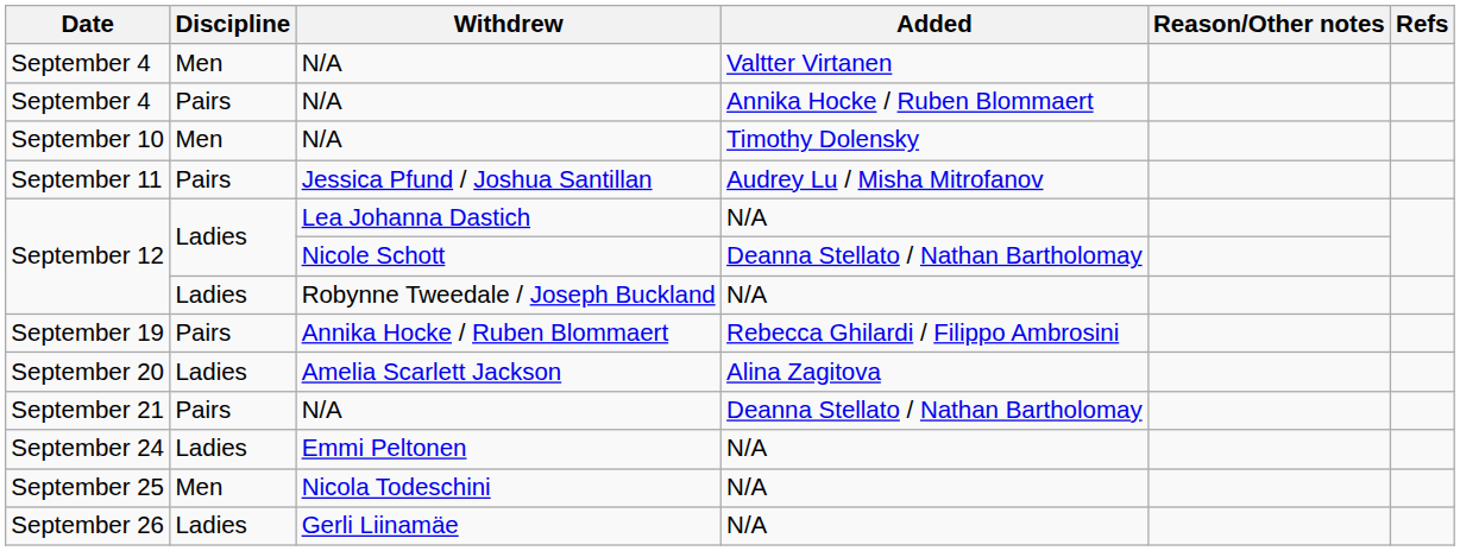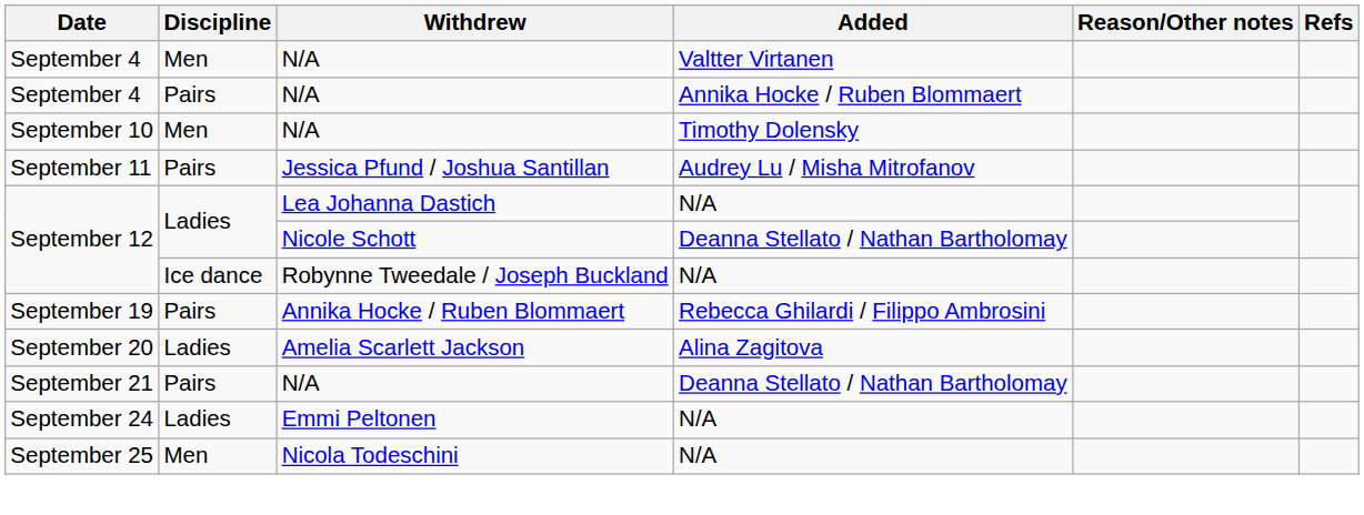 <table class="wikitable sortable">
 <tr>
 <th>Date</th>
 <th>Discipline</th>
 <th>Withdrew</th>
 <th>Added</th>
 <th>Reason/Other notes</th>
 <th>Refs</th>
 </tr>
 <tr>
 <td>September 4</td>
 <td>Men</td>
 <td>N/A</td>
 <td> <a href='#'>Valtter Virtanen</a></td>
 <td></td>
 <td></td>
 </tr>
 <tr>
 <td>September 4</td>
 <td>Pairs</td>
 <td>N/A</td>
 <td> <a href='#'>Annika Hocke</a> / <a href='#'>Ruben Blommaert</a></td>
 <td></td>
 <td></td>
 </tr>
 <tr>
 <td>September 10</td>
 <td>Men</td>
 <td>N/A</td>
 <td> <a href='#'>Timothy Dolensky</a></td>
 <td></td>
 <td></td>
 </tr>
 <tr>
 <td>September 11</td>
 <td>Pairs</td>
 <td> <a href='#'>Jessica Pfund</a> / <a href='#'>Joshua Santillan</a></td>
 <td> <a href='#'>Audrey Lu</a> / <a href='#'>Misha Mitrofanov</a></td>
 <td></td>
 <td></td>
 </tr>
 <tr>
 <td rowspan=3>September 12</td>
 <td rowspan=2>Ladies</td>
 <td> <a href='#'>Lea Johanna Dastich</a></td>
 <td>N/A</td>
 <td></td>
 <td rowspan=2></td>
 </tr>
 <tr>
 <td> <a href='#'>Nicole Schott</a></td>
 <td> <a href='#'>Deanna Stellato</a> / <a href='#'>Nathan Bartholomay</a></td>
 <td></td>
 </tr>
 <tr>
-<td>Ladies</td>
+<td>Ice dance</td>
 <td> Robynne Tweedale / <a href='#'>Joseph Buckland</a></td>
 <td>N/A</td>
 <td></td>
 <td></td>
 </tr>
 <tr>
 <td>September 19</td>
 <td>Pairs</td>
 <td> <a href='#'>Annika Hocke</a> / <a href='#'>Ruben Blommaert</a></td>
 <td> <a href='#'>Rebecca Ghilardi</a> / <a href='#'>Filippo Ambrosini</a></td>
 <td></td>
 <td></td>
 </tr>
 <tr>
 <td>September 20</td>
 <td>Ladies</td>
 <td> <a href='#'>Amelia Scarlett Jackson</a></td>
 <td> <a href='#'>Alina Zagitova</a></td>
 <td></td>
 <td></td>
 </tr>
 <tr>
 <td>September 21</td>
 <td>Pairs</td>
 <td>N/A</td>
 <td> <a href='#'>Deanna Stellato</a> / <a href='#'>Nathan Bartholomay</a></td>
 <td></td>
 <td></td>
 </tr>
 <tr>
 <td>September 24</td>
 <td>Ladies</td>
 <td> <a href='#'>Emmi Peltonen</a></td>
 <td>N/A</td>
 <td></td>
 <td></td>
 </tr>
 <tr>
 <td>September 25</td>
 <td>Men</td>
 <td> <a href='#'>Nicola Todeschini</a></td>
 <td>N/A</td>
 <td></td>
 <td></td>
 </tr>
-<tr>
-<td>September 26</td>
-<td>Ladies</td>
-<td> <a href='#'>Gerli Liinamäe</a></td>
-<td>N/A</td>
-<td></td>
-<td></td>
-</tr>
 </table>
